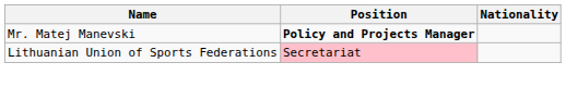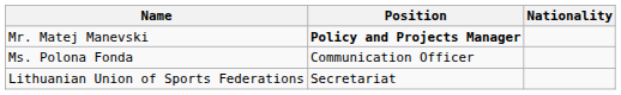 <table class="wikitable">
 <tr>
 <th>Name</th>
 <th>Position</th>
 <th>Nationality</th>
 </tr>
 <tr>
 <td>Mr. Matej Manevski</td>
 <td><strong>Policy and Projects Manager</strong></td>
 <td></td>
 </tr>
 <tr>
+<td>Ms. Polona Fonda</td>
+<td>Communication Officer</td>
+<td></td>
+</tr>
+<tr>
 <td>Lithuanian Union of Sports Federations</td>
-<td style="background: pink;">Secretariat</td>
+<td>Secretariat</td>
 <td></td>
 </tr>
 </table>
